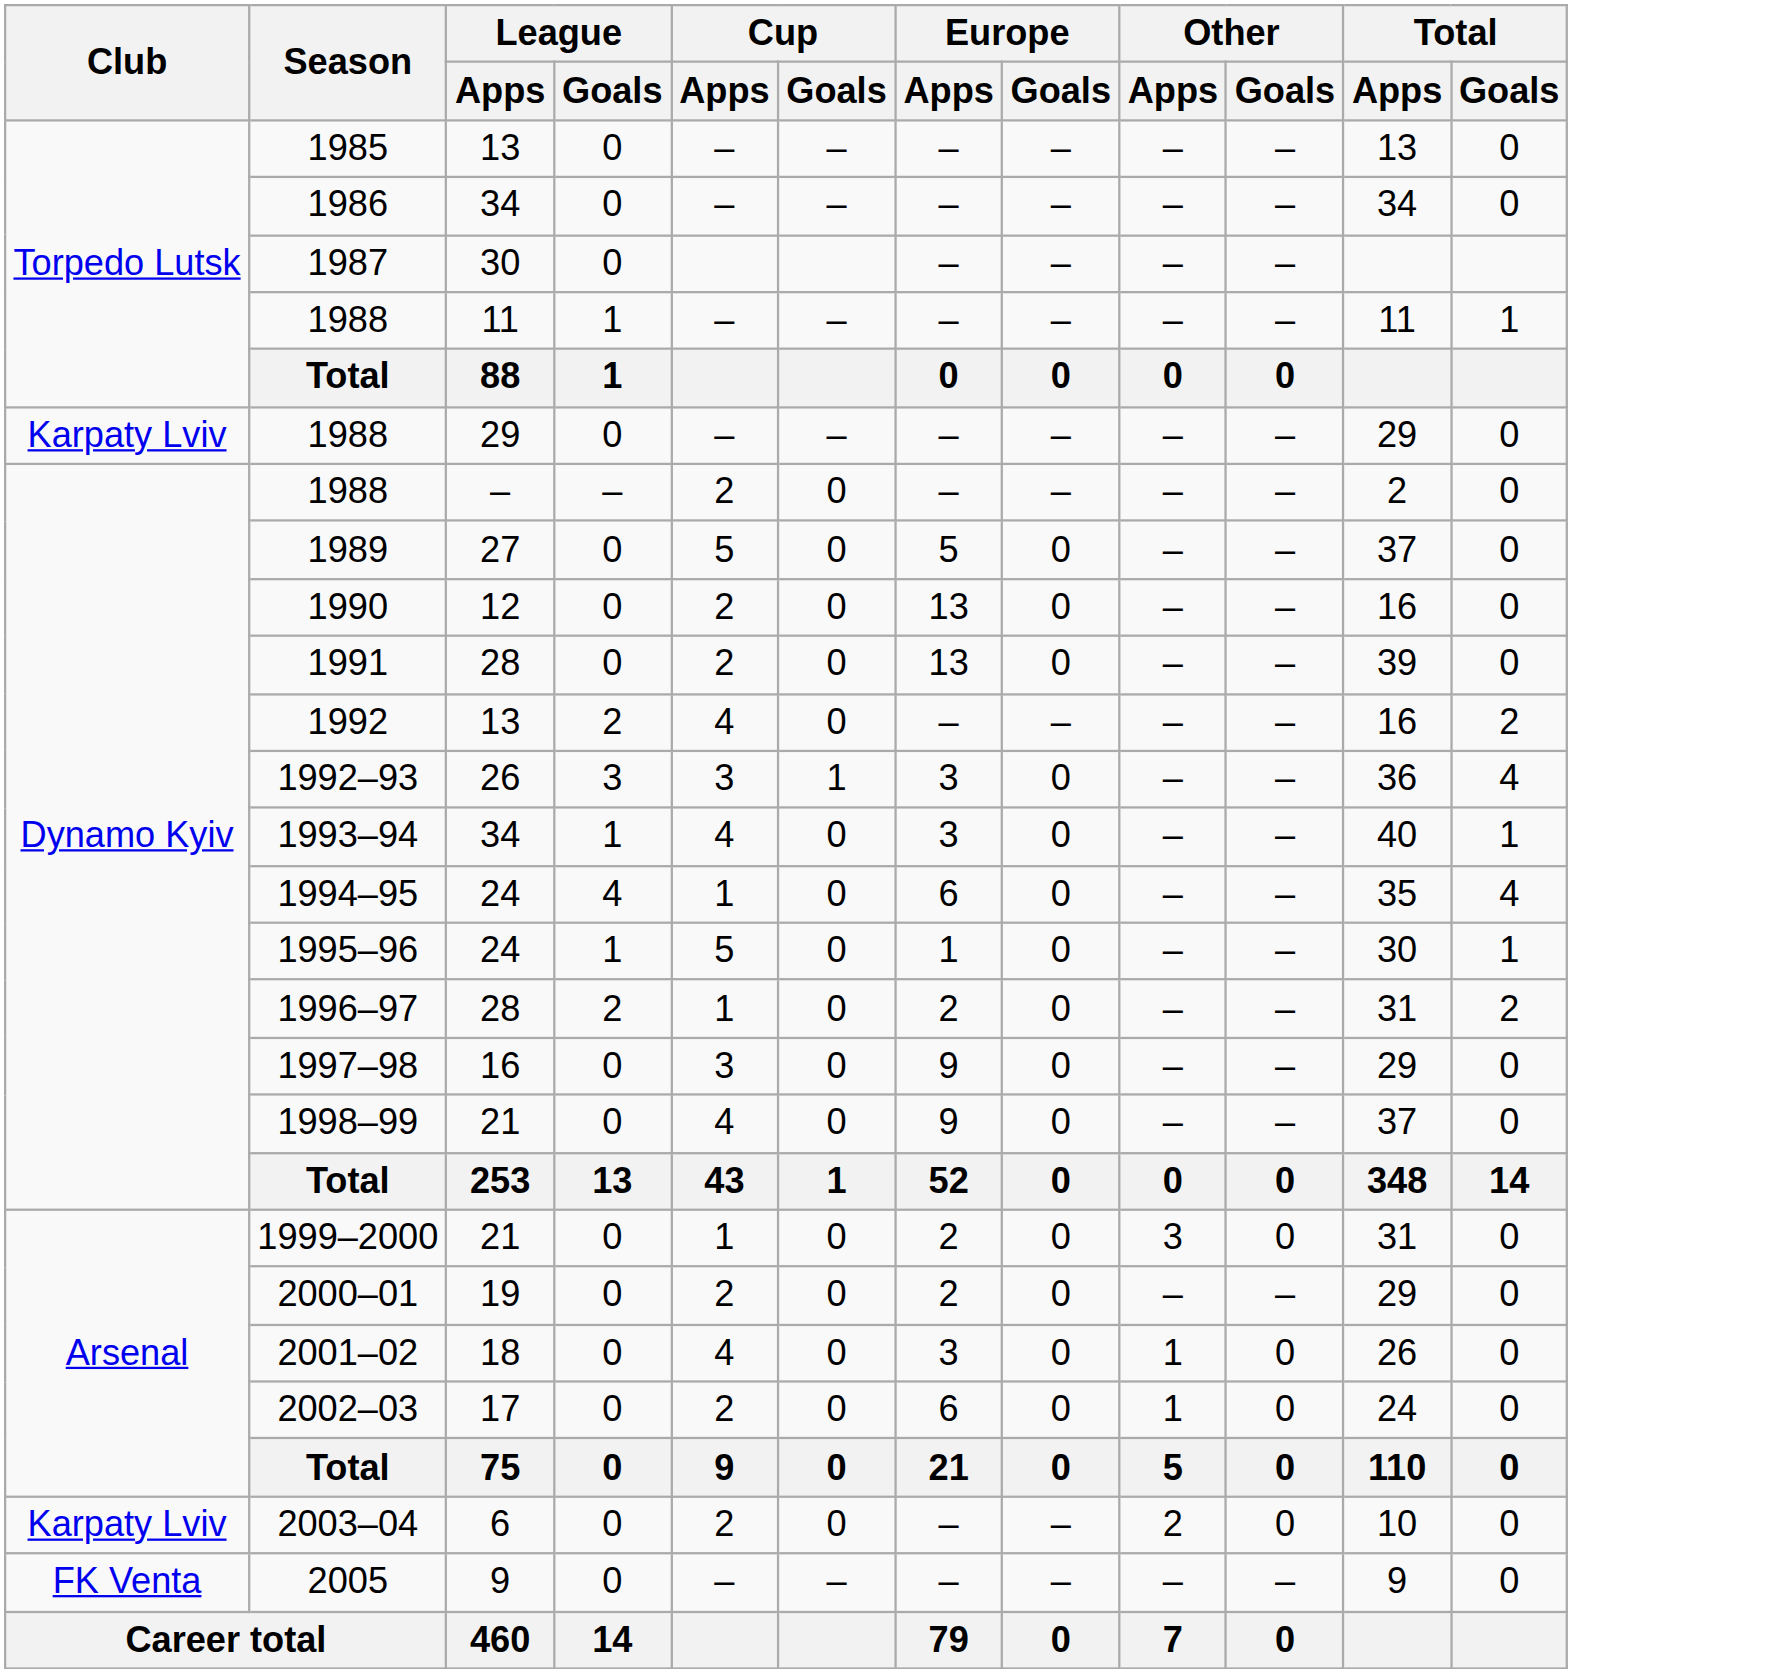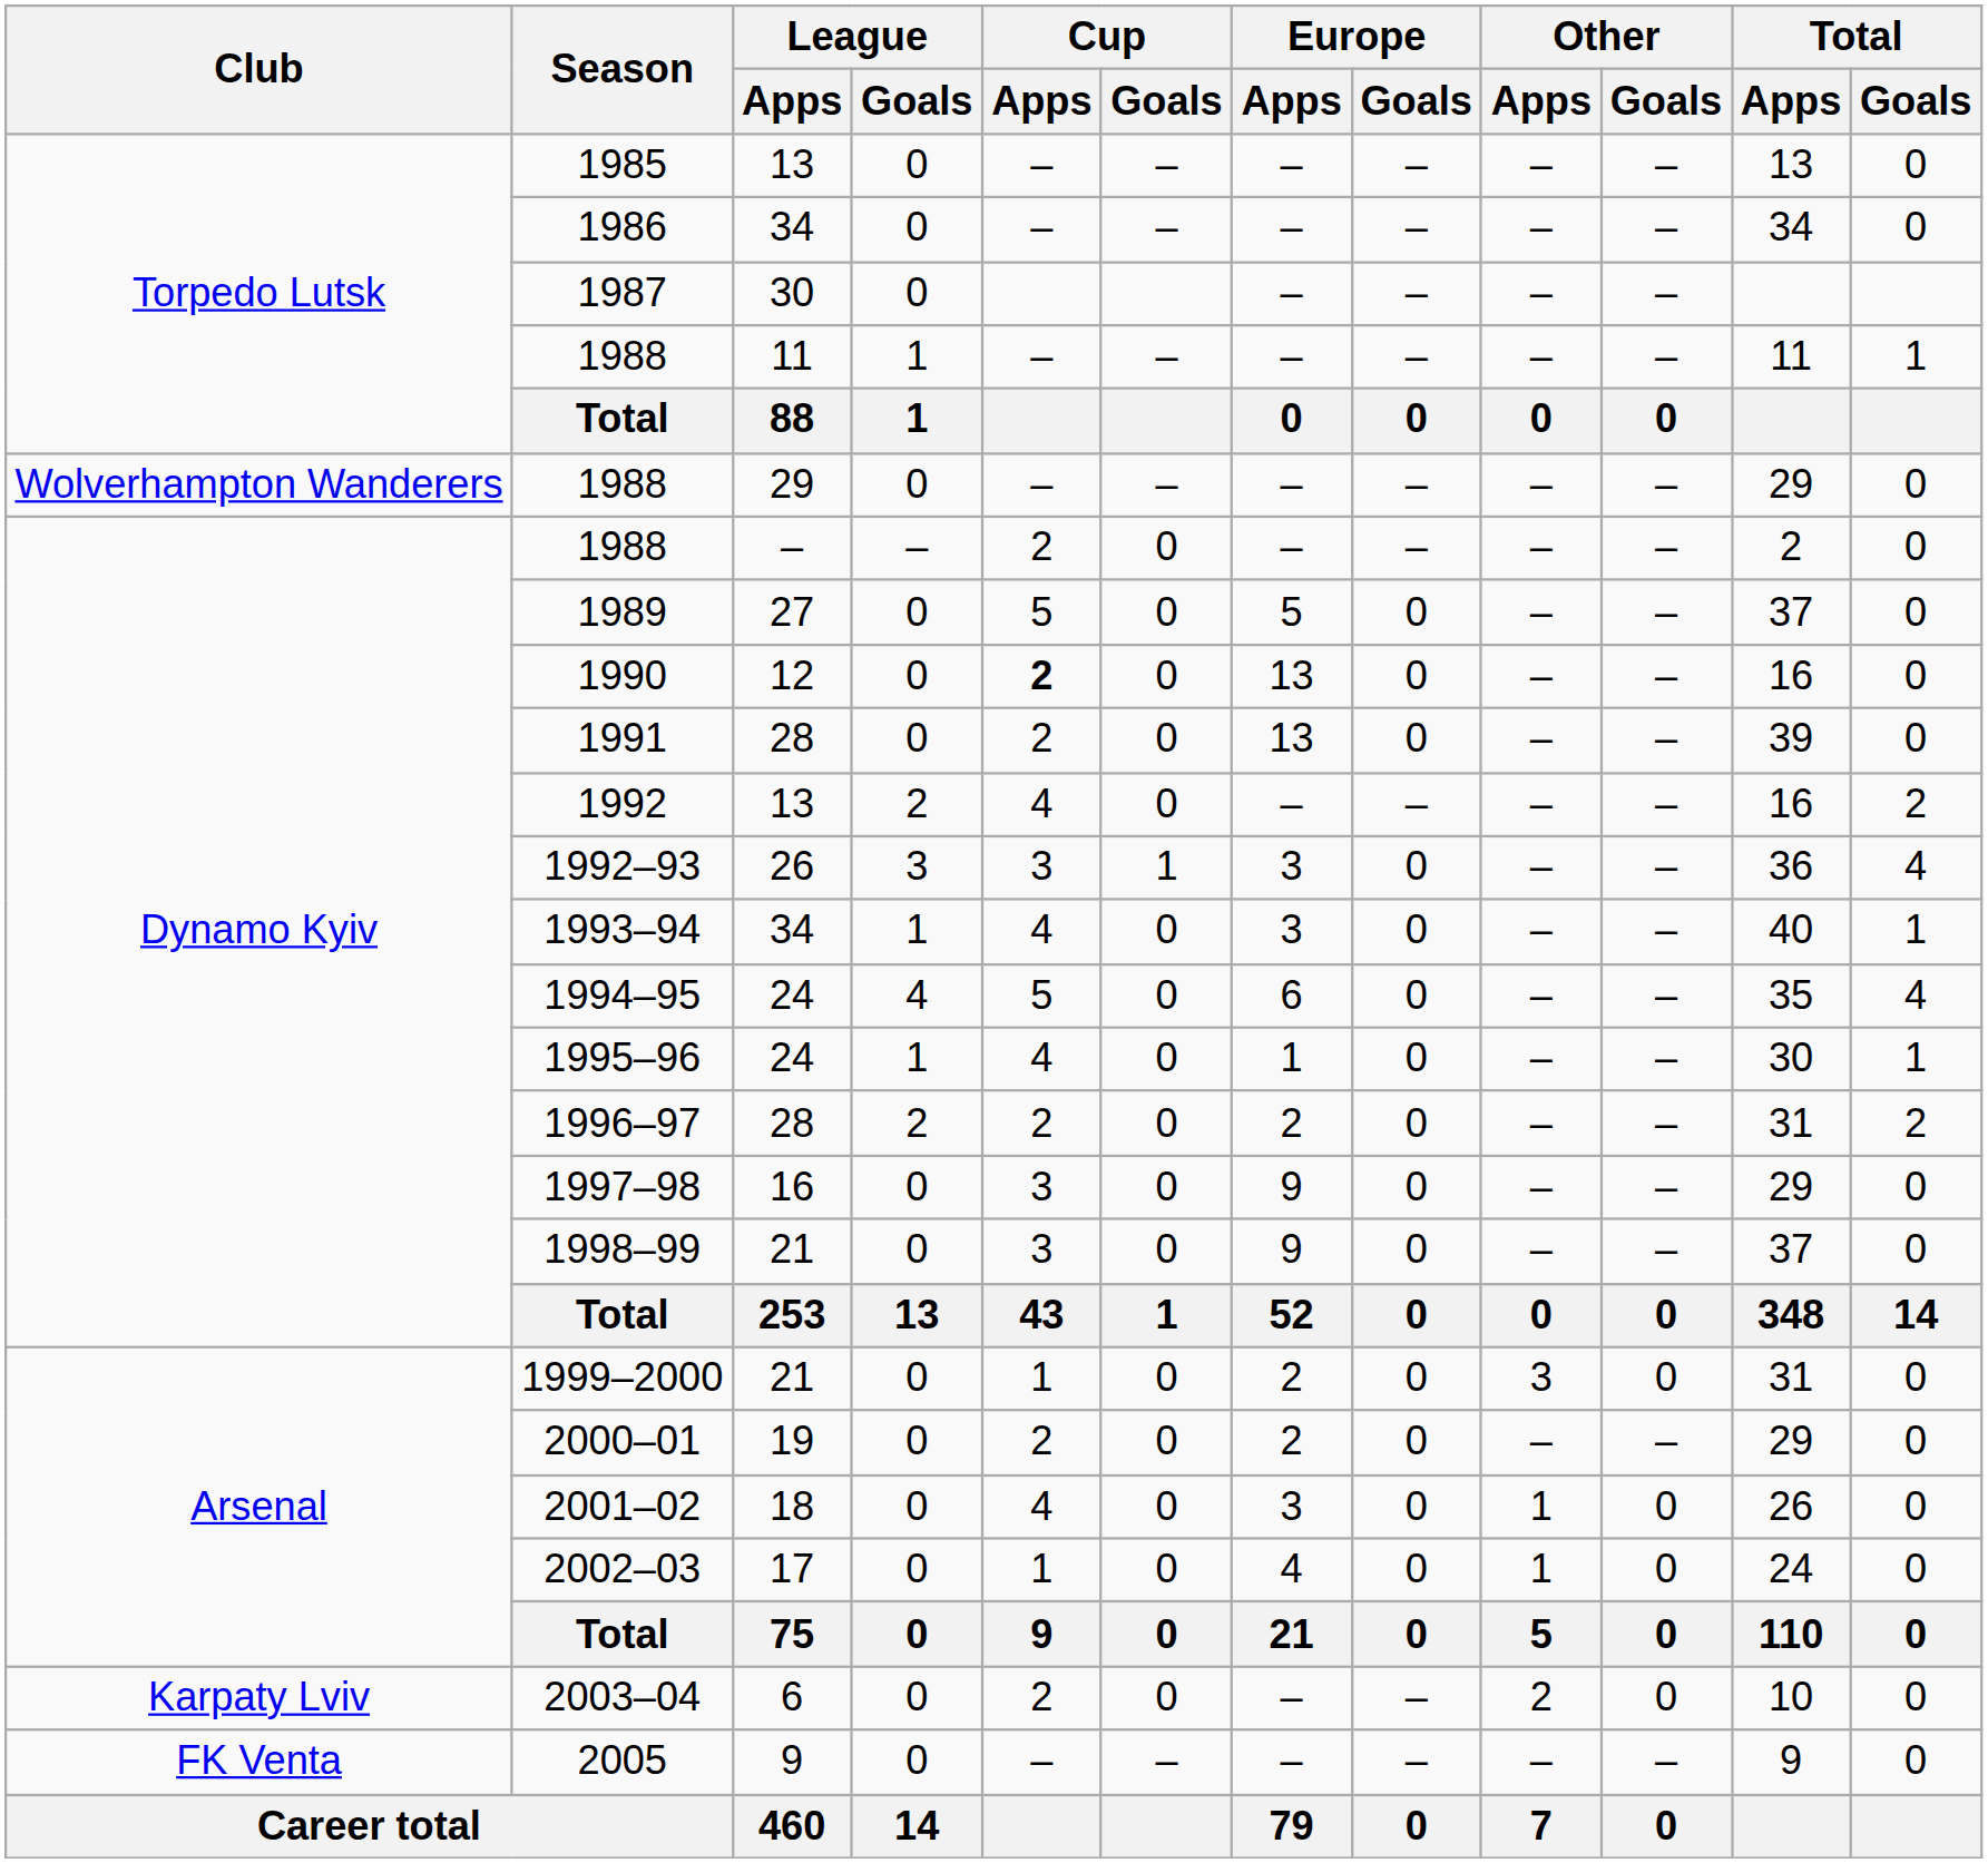 <table class="wikitable" style="text-align:center">
 <tr>
 <th rowspan="2">Club</th>
 <th rowspan="2">Season</th>
 <th colspan="2">League</th>
 <th colspan="2">Cup</th>
 <th colspan="2">Europe</th>
 <th colspan="2">Other</th>
 <th colspan="2">Total</th>
 </tr>
 <tr>
 <th>Apps</th>
 <th>Goals</th>
 <th>Apps</th>
 <th>Goals</th>
 <th>Apps</th>
 <th>Goals</th>
 <th>Apps</th>
 <th>Goals</th>
 <th>Apps</th>
 <th>Goals</th>
 </tr>
 <tr>
 <td rowspan="5"><a href='#'>Torpedo Lutsk</a></td>
 <td>1985</td>
 <td>13</td>
 <td>0</td>
 <td>–</td>
 <td>–</td>
 <td>–</td>
 <td>–</td>
 <td>–</td>
 <td>–</td>
 <td>13</td>
 <td>0</td>
 </tr>
 <tr>
 <td>1986</td>
 <td>34</td>
 <td>0</td>
 <td>–</td>
 <td>–</td>
 <td>–</td>
 <td>–</td>
 <td>–</td>
 <td>–</td>
 <td>34</td>
 <td>0</td>
 </tr>
 <tr>
 <td>1987</td>
 <td>30</td>
 <td>0</td>
 <td></td>
 <td></td>
 <td>–</td>
 <td>–</td>
 <td>–</td>
 <td>–</td>
 <td></td>
 <td></td>
 </tr>
 <tr>
 <td>1988</td>
 <td>11</td>
 <td>1</td>
 <td>–</td>
 <td>–</td>
 <td>–</td>
 <td>–</td>
 <td>–</td>
 <td>–</td>
 <td>11</td>
 <td>1</td>
 </tr>
 <tr>
 <th>Total</th>
 <th>88</th>
 <th>1</th>
 <th></th>
 <th></th>
 <th>0</th>
 <th>0</th>
 <th>0</th>
 <th>0</th>
 <th></th>
 <th></th>
 </tr>
 <tr>
-<td><a href='#'>Karpaty Lviv</a></td>
+<td><a href='#'>Wolverhampton Wanderers</a></td>
 <td>1988</td>
 <td>29</td>
 <td>0</td>
 <td>–</td>
 <td>–</td>
 <td>–</td>
 <td>–</td>
 <td>–</td>
 <td>–</td>
 <td>29</td>
 <td>0</td>
 </tr>
 <tr>
 <td rowspan="13"><a href='#'>Dynamo Kyiv</a></td>
 <td>1988</td>
 <td>–</td>
 <td>–</td>
 <td>2</td>
 <td>0</td>
 <td>–</td>
 <td>–</td>
 <td>–</td>
 <td>–</td>
 <td>2</td>
 <td>0</td>
 </tr>
 <tr>
 <td>1989</td>
 <td>27</td>
 <td>0</td>
 <td>5</td>
 <td>0</td>
 <td>5</td>
 <td>0</td>
 <td>–</td>
 <td>–</td>
 <td>37</td>
 <td>0</td>
 </tr>
 <tr>
 <td>1990</td>
 <td>12</td>
 <td>0</td>
-<td>2</td>
+<td><strong>2</strong></td>
 <td>0</td>
 <td>13</td>
 <td>0</td>
 <td>–</td>
 <td>–</td>
 <td>16</td>
 <td>0</td>
 </tr>
 <tr>
 <td>1991</td>
 <td>28</td>
 <td>0</td>
 <td>2</td>
 <td>0</td>
 <td>13</td>
 <td>0</td>
 <td>–</td>
 <td>–</td>
 <td>39</td>
 <td>0</td>
 </tr>
 <tr>
 <td>1992</td>
 <td>13</td>
 <td>2</td>
 <td>4</td>
 <td>0</td>
 <td>–</td>
 <td>–</td>
 <td>–</td>
 <td>–</td>
 <td>16</td>
 <td>2</td>
 </tr>
 <tr>
 <td>1992–93</td>
 <td>26</td>
 <td>3</td>
 <td>3</td>
 <td>1</td>
 <td>3</td>
 <td>0</td>
 <td>–</td>
 <td>–</td>
 <td>36</td>
 <td>4</td>
 </tr>
 <tr>
 <td>1993–94</td>
 <td>34</td>
 <td>1</td>
 <td>4</td>
 <td>0</td>
 <td>3</td>
 <td>0</td>
 <td>–</td>
 <td>–</td>
 <td>40</td>
 <td>1</td>
 </tr>
 <tr>
 <td>1994–95</td>
 <td>24</td>
 <td>4</td>
-<td>1</td>
+<td>5</td>
 <td>0</td>
 <td>6</td>
 <td>0</td>
 <td>–</td>
 <td>–</td>
 <td>35</td>
 <td>4</td>
 </tr>
 <tr>
 <td>1995–96</td>
 <td>24</td>
 <td>1</td>
-<td>5</td>
+<td>4</td>
 <td>0</td>
 <td>1</td>
 <td>0</td>
 <td>–</td>
 <td>–</td>
 <td>30</td>
 <td>1</td>
 </tr>
 <tr>
 <td>1996–97</td>
 <td>28</td>
 <td>2</td>
-<td>1</td>
+<td>2</td>
 <td>0</td>
 <td>2</td>
 <td>0</td>
 <td>–</td>
 <td>–</td>
 <td>31</td>
 <td>2</td>
 </tr>
 <tr>
 <td>1997–98</td>
 <td>16</td>
 <td>0</td>
 <td>3</td>
 <td>0</td>
 <td>9</td>
 <td>0</td>
 <td>–</td>
 <td>–</td>
 <td>29</td>
 <td>0</td>
 </tr>
 <tr>
 <td>1998–99</td>
 <td>21</td>
 <td>0</td>
-<td>4</td>
+<td>3</td>
 <td>0</td>
 <td>9</td>
 <td>0</td>
 <td>–</td>
 <td>–</td>
 <td>37</td>
 <td>0</td>
 </tr>
 <tr>
 <th>Total</th>
 <th>253</th>
 <th>13</th>
 <th>43</th>
 <th>1</th>
 <th>52</th>
 <th>0</th>
 <th>0</th>
 <th>0</th>
 <th>348</th>
 <th>14</th>
 </tr>
 <tr>
 <td rowspan="5"><a href='#'>Arsenal</a></td>
 <td>1999–2000</td>
 <td>21</td>
 <td>0</td>
 <td>1</td>
 <td>0</td>
 <td>2</td>
 <td>0</td>
 <td>3</td>
 <td>0</td>
 <td>31</td>
 <td>0</td>
 </tr>
 <tr>
 <td>2000–01</td>
 <td>19</td>
 <td>0</td>
 <td>2</td>
 <td>0</td>
 <td>2</td>
 <td>0</td>
 <td>–</td>
 <td>–</td>
 <td>29</td>
 <td>0</td>
 </tr>
 <tr>
 <td>2001–02</td>
 <td>18</td>
 <td>0</td>
 <td>4</td>
 <td>0</td>
 <td>3</td>
 <td>0</td>
 <td>1</td>
 <td>0</td>
 <td>26</td>
 <td>0</td>
 </tr>
 <tr>
 <td>2002–03</td>
 <td>17</td>
 <td>0</td>
-<td>2</td>
+<td>1</td>
 <td>0</td>
-<td>6</td>
+<td>4</td>
 <td>0</td>
 <td>1</td>
 <td>0</td>
 <td>24</td>
 <td>0</td>
 </tr>
 <tr>
 <th>Total</th>
 <th>75</th>
 <th>0</th>
 <th>9</th>
 <th>0</th>
 <th>21</th>
 <th>0</th>
 <th>5</th>
 <th>0</th>
 <th>110</th>
 <th>0</th>
 </tr>
 <tr>
 <td><a href='#'>Karpaty Lviv</a></td>
 <td>2003–04</td>
 <td>6</td>
 <td>0</td>
 <td>2</td>
 <td>0</td>
 <td>–</td>
 <td>–</td>
 <td>2</td>
 <td>0</td>
 <td>10</td>
 <td>0</td>
 </tr>
 <tr>
 <td><a href='#'>FK Venta</a></td>
 <td>2005</td>
 <td>9</td>
 <td>0</td>
 <td>–</td>
 <td>–</td>
 <td>–</td>
 <td>–</td>
 <td>–</td>
 <td>–</td>
 <td>9</td>
 <td>0</td>
 </tr>
 <tr>
 <th colspan="2">Career total</th>
 <th>460</th>
 <th>14</th>
 <th></th>
 <th></th>
 <th>79</th>
 <th>0</th>
 <th>7</th>
 <th>0</th>
 <th></th>
 <th></th>
 </tr>
 </table>
